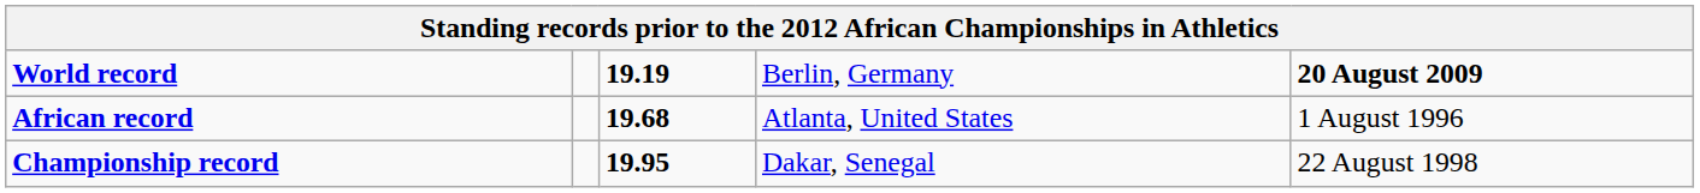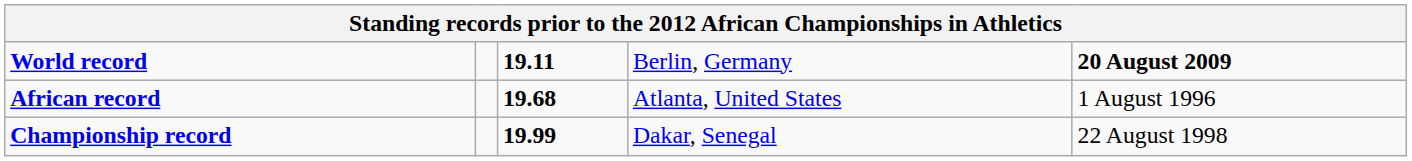 <table class="wikitable" width=75%>
 <tr>
 <th colspan="5">Standing records prior to the 2012 African Championships in Athletics</th>
 </tr>
 <tr>
 <td><strong><a href='#'>World record</a></strong></td>
 <td></td>
-<td><strong>19.19</strong></td>
+<td><strong>19.11</strong></td>
 <td><a href='#'>Berlin</a>, <a href='#'>Germany</a></td>
 <td><strong>20 August 2009</strong></td>
 </tr>
 <tr>
 <td><strong><a href='#'>African record</a></strong></td>
 <td></td>
 <td><strong>19.68</strong></td>
 <td><a href='#'>Atlanta</a>, <a href='#'>United States</a></td>
 <td>1 August 1996</td>
 </tr>
 <tr>
 <td><strong><a href='#'>Championship record</a></strong></td>
 <td></td>
-<td><strong>19.95</strong></td>
+<td><strong>19.99</strong></td>
 <td><a href='#'>Dakar</a>, <a href='#'>Senegal</a></td>
 <td>22 August 1998</td>
 </tr>
 </table>
